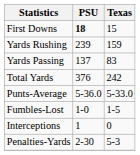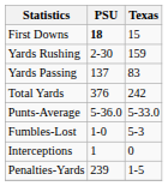 <table class="wikitable">
 <tr>
 <th>Statistics</th>
 <th>PSU</th>
 <th>Texas</th>
 </tr>
 <tr>
 <td>First Downs</td>
 <td><strong>18</strong></td>
 <td>15</td>
 </tr>
 <tr>
 <td>Yards Rushing</td>
-<td>239</td>
+<td>2-30</td>
 <td>159</td>
 </tr>
 <tr>
 <td>Yards Passing</td>
 <td>137</td>
 <td>83</td>
 </tr>
 <tr>
 <td>Total Yards</td>
 <td>376</td>
 <td>242</td>
 </tr>
 <tr>
 <td>Punts-Average</td>
 <td>5-36.0</td>
 <td>5-33.0</td>
 </tr>
 <tr>
 <td>Fumbles-Lost</td>
 <td>1-0</td>
-<td>1-5</td>
+<td>5-3</td>
 </tr>
 <tr>
 <td>Interceptions</td>
 <td>1</td>
 <td>0</td>
 </tr>
 <tr>
 <td>Penalties-Yards</td>
-<td>2-30</td>
-<td>5-3</td>
+<td>239</td>
+<td>1-5</td>
 </tr>
 <tr>
 </tr>
 </table>
